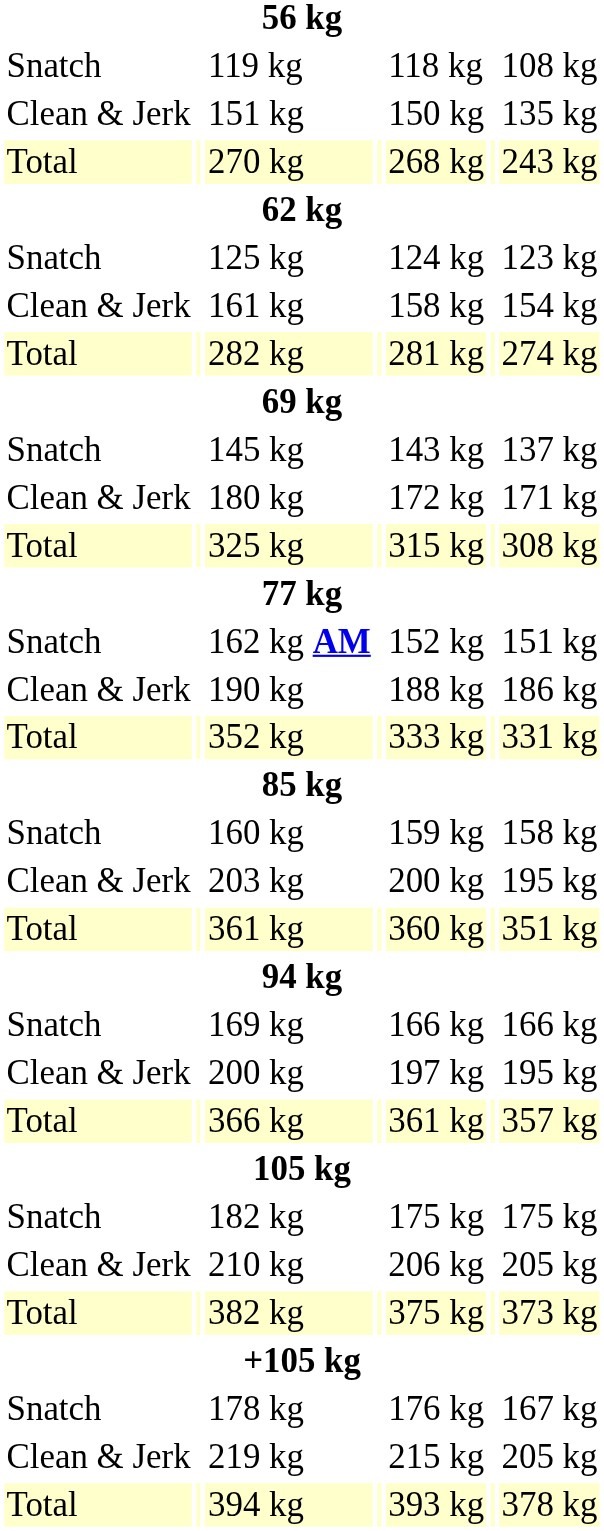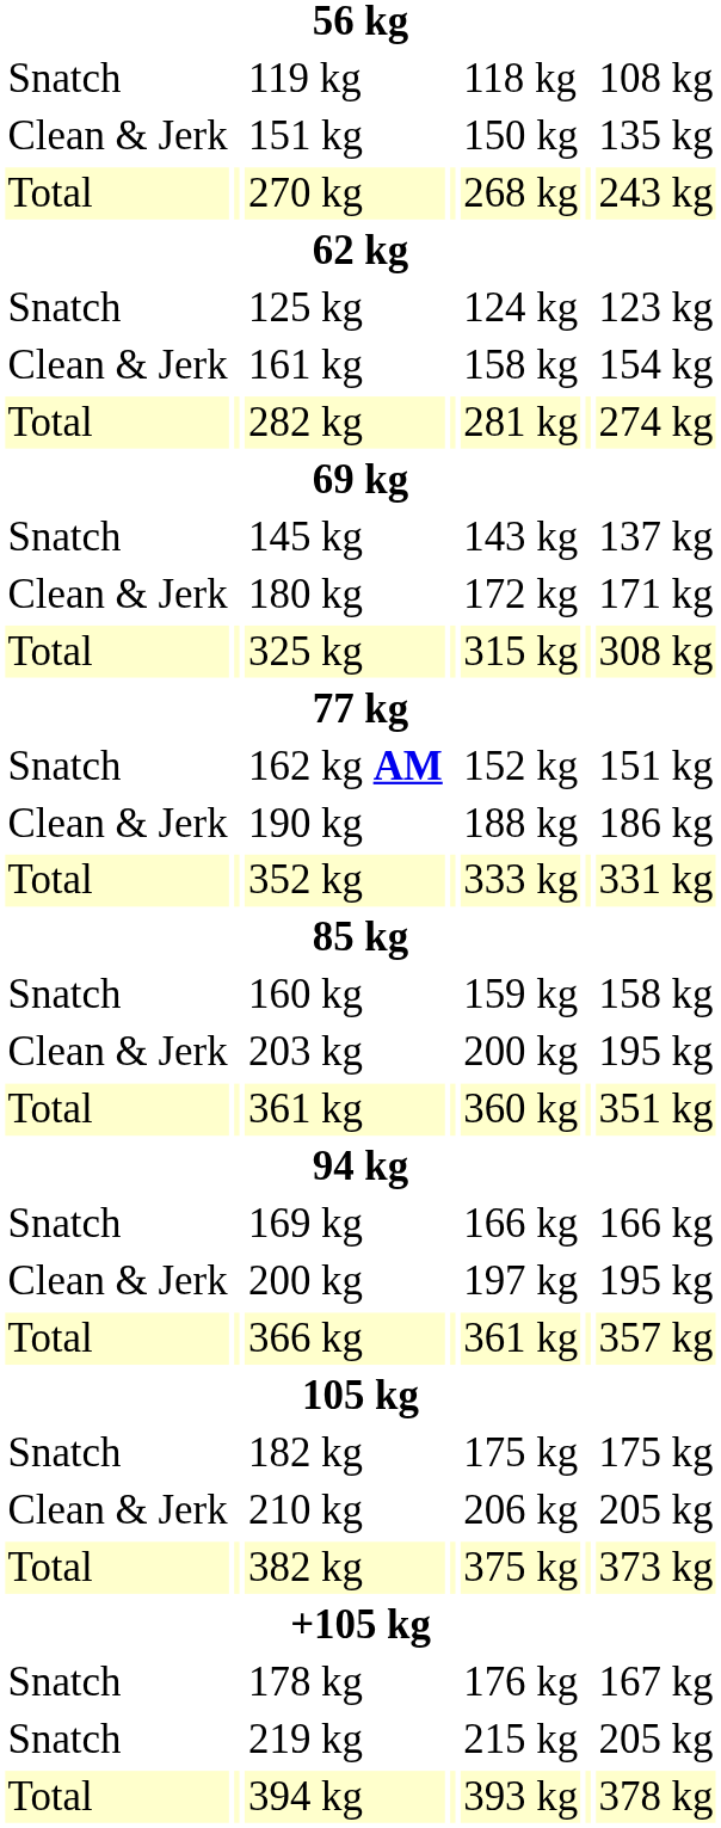 <table>
 <tr>
 <th colspan=7>56 kg</th>
 </tr>
 <tr>
 <td>Snatch</td>
 <td></td>
 <td>119 kg</td>
 <td></td>
 <td>118 kg</td>
 <td></td>
 <td>108 kg</td>
 </tr>
 <tr>
 <td>Clean & Jerk</td>
 <td></td>
 <td>151 kg</td>
 <td></td>
 <td>150 kg</td>
 <td></td>
 <td>135 kg</td>
 </tr>
 <tr bgcolor=ffffcc>
 <td>Total</td>
 <td></td>
 <td>270 kg</td>
 <td></td>
 <td>268 kg</td>
 <td></td>
 <td>243 kg</td>
 </tr>
 <tr>
 <th colspan=7>62 kg</th>
 </tr>
 <tr>
 <td>Snatch</td>
 <td></td>
 <td>125 kg</td>
 <td></td>
 <td>124 kg</td>
 <td></td>
 <td>123 kg</td>
 </tr>
 <tr>
 <td>Clean & Jerk</td>
 <td></td>
 <td>161 kg</td>
 <td></td>
 <td>158 kg</td>
 <td></td>
 <td>154 kg</td>
 </tr>
 <tr bgcolor=ffffcc>
 <td>Total</td>
 <td></td>
 <td>282 kg</td>
 <td></td>
 <td>281 kg</td>
 <td></td>
 <td>274 kg</td>
 </tr>
 <tr>
 <th colspan=7>69 kg</th>
 </tr>
 <tr>
 <td>Snatch</td>
 <td></td>
 <td>145 kg</td>
 <td></td>
 <td>143 kg</td>
 <td></td>
 <td>137 kg</td>
 </tr>
 <tr>
 <td>Clean & Jerk</td>
 <td></td>
 <td>180 kg</td>
 <td></td>
 <td>172 kg</td>
 <td></td>
 <td>171 kg</td>
 </tr>
 <tr bgcolor=ffffcc>
 <td>Total</td>
 <td></td>
 <td>325 kg</td>
 <td></td>
 <td>315 kg</td>
 <td></td>
 <td>308 kg</td>
 </tr>
 <tr>
 <th colspan=7>77 kg</th>
 </tr>
 <tr>
 <td>Snatch</td>
 <td></td>
 <td>162 kg <strong><a href='#'>AM</a></strong></td>
 <td></td>
 <td>152 kg</td>
 <td></td>
 <td>151 kg</td>
 </tr>
 <tr>
 <td>Clean & Jerk</td>
 <td></td>
 <td>190 kg</td>
 <td></td>
 <td>188 kg</td>
 <td></td>
 <td>186 kg</td>
 </tr>
 <tr bgcolor=ffffcc>
 <td>Total</td>
 <td></td>
 <td>352 kg</td>
 <td></td>
 <td>333 kg</td>
 <td></td>
 <td>331 kg</td>
 </tr>
 <tr>
 <th colspan=7>85 kg</th>
 </tr>
 <tr>
 <td>Snatch</td>
 <td></td>
 <td>160 kg</td>
 <td></td>
 <td>159 kg</td>
 <td></td>
 <td>158 kg</td>
 </tr>
 <tr>
 <td>Clean & Jerk</td>
 <td></td>
 <td>203 kg</td>
 <td></td>
 <td>200 kg</td>
 <td></td>
 <td>195 kg</td>
 </tr>
 <tr bgcolor=ffffcc>
 <td>Total</td>
 <td></td>
 <td>361 kg</td>
 <td></td>
 <td>360 kg</td>
 <td></td>
 <td>351 kg</td>
 </tr>
 <tr>
 <th colspan=7>94 kg</th>
 </tr>
 <tr>
 <td>Snatch</td>
 <td></td>
 <td>169 kg</td>
 <td></td>
 <td>166 kg</td>
 <td></td>
 <td>166 kg</td>
 </tr>
 <tr>
 <td>Clean & Jerk</td>
 <td></td>
 <td>200 kg</td>
 <td></td>
 <td>197 kg</td>
 <td></td>
 <td>195 kg</td>
 </tr>
 <tr bgcolor=ffffcc>
 <td>Total</td>
 <td></td>
 <td>366 kg</td>
 <td></td>
 <td>361 kg</td>
 <td></td>
 <td>357 kg</td>
 </tr>
 <tr>
 <th colspan=7>105 kg</th>
 </tr>
 <tr>
 <td>Snatch</td>
 <td></td>
 <td>182 kg</td>
 <td></td>
 <td>175 kg</td>
 <td></td>
 <td>175 kg</td>
 </tr>
 <tr>
 <td>Clean & Jerk</td>
 <td></td>
 <td>210 kg</td>
 <td></td>
 <td>206 kg</td>
 <td></td>
 <td>205 kg</td>
 </tr>
 <tr bgcolor=ffffcc>
 <td>Total</td>
 <td></td>
 <td>382 kg</td>
 <td></td>
 <td>375 kg</td>
 <td></td>
 <td>373 kg</td>
 </tr>
 <tr>
 <th colspan=7>+105 kg</th>
 </tr>
 <tr>
 <td>Snatch</td>
 <td></td>
 <td>178 kg</td>
 <td></td>
 <td>176 kg</td>
 <td></td>
 <td>167 kg</td>
 </tr>
 <tr>
-<td>Clean & Jerk</td>
+<td>Snatch</td>
 <td></td>
 <td>219 kg</td>
 <td></td>
 <td>215 kg</td>
 <td></td>
 <td>205 kg</td>
 </tr>
 <tr bgcolor=ffffcc>
 <td>Total</td>
 <td></td>
 <td>394 kg</td>
 <td></td>
 <td>393 kg</td>
 <td></td>
 <td>378 kg</td>
 </tr>
 </table>
